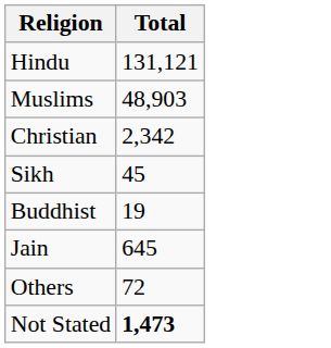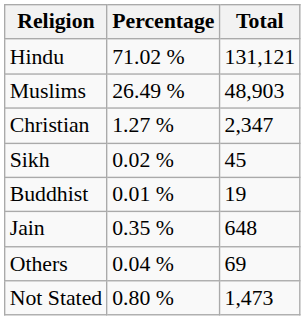 <table class="wikitable">
 <tr>
 <th>Religion</th>
+<th>Percentage</th>
 <th>Total</th>
 </tr>
 <tr>
 <td>Hindu</td>
+<td>71.02 %</td>
 <td>131,121</td>
 </tr>
 <tr>
 <td>Muslims</td>
+<td>26.49 %</td>
 <td>48,903</td>
 </tr>
 <tr>
 <td>Christian</td>
-<td>2,342</td>
+<td>1.27 %</td>
+<td>2,347</td>
 </tr>
 <tr>
 <td>Sikh</td>
+<td>0.02 %</td>
 <td>45</td>
 </tr>
 <tr>
 <td>Buddhist</td>
+<td>0.01 %</td>
 <td>19</td>
 </tr>
 <tr>
 <td>Jain</td>
-<td>645</td>
+<td>0.35 %</td>
+<td>648</td>
 </tr>
 <tr>
 <td>Others</td>
-<td>72</td>
+<td>0.04 %</td>
+<td>69</td>
 </tr>
 <tr>
 <td>Not Stated</td>
-<td><strong>1,473</strong></td>
+<td>0.80 %</td>
+<td>1,473</td>
 </tr>
 </table>
